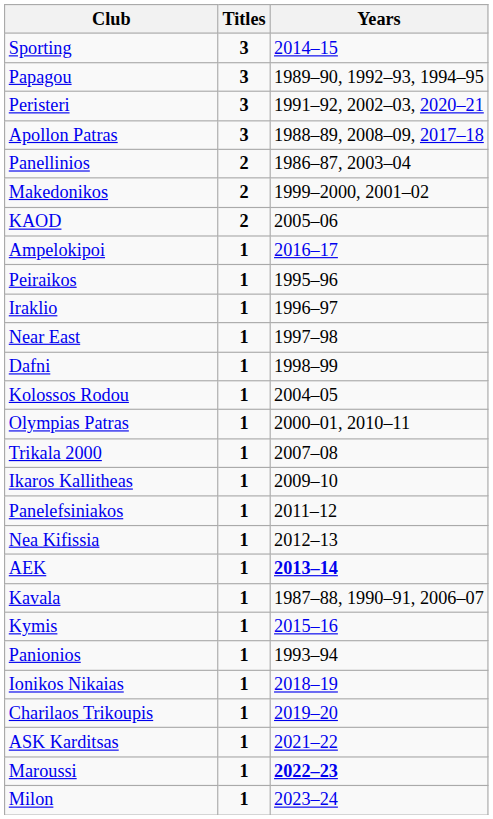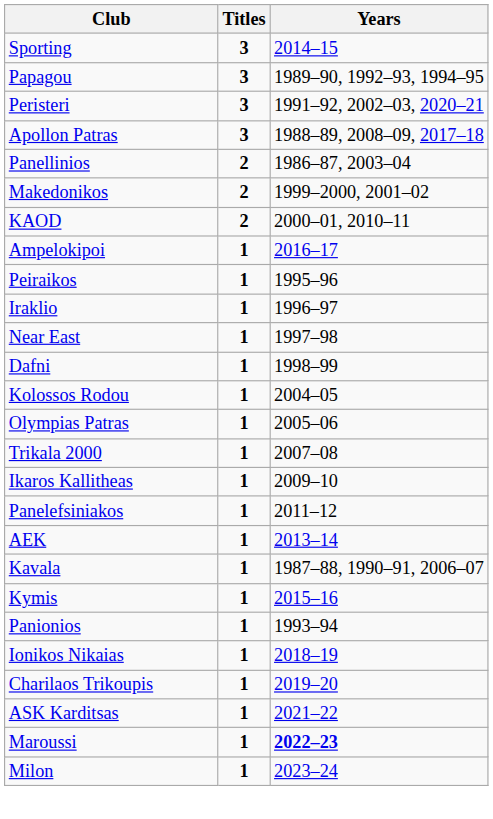 <table class="wikitable">
 <tr>
 <th width="180">Club</th>
 <th>Titles</th>
 <th>Years</th>
 </tr>
 <tr>
 <td><a href='#'>Sporting</a></td>
 <td style=text-align:center><strong>3</strong></td>
 <td><a href='#'>2014–15</a></td>
 </tr>
 <tr>
 <td><a href='#'>Papagou</a></td>
 <td style=text-align:center><strong>3</strong></td>
 <td>1989–90, 1992–93, 1994–95</td>
 </tr>
 <tr>
 <td><a href='#'>Peristeri</a></td>
 <td style=text-align:center><strong>3</strong></td>
 <td>1991–92, 2002–03, <a href='#'>2020–21</a></td>
 </tr>
 <tr>
 <td><a href='#'>Apollon Patras</a></td>
 <td style=text-align:center><strong>3</strong></td>
 <td>1988–89, 2008–09, <a href='#'>2017–18</a></td>
 </tr>
 <tr>
 <td><a href='#'>Panellinios</a></td>
 <td style=text-align:center><strong>2</strong></td>
 <td>1986–87, 2003–04</td>
 </tr>
 <tr>
 <td><a href='#'>Makedonikos</a></td>
 <td style=text-align:center><strong>2</strong></td>
 <td>1999–2000, 2001–02</td>
 </tr>
 <tr>
 <td><a href='#'>KAOD</a></td>
 <td style=text-align:center><strong>2</strong></td>
-<td>2005–06</td>
+<td>2000–01, 2010–11</td>
 </tr>
 <tr>
 <td><a href='#'>Ampelokipoi</a></td>
 <td style=text-align:center><strong>1</strong></td>
 <td><a href='#'>2016–17</a></td>
 </tr>
 <tr>
 <td><a href='#'>Peiraikos</a></td>
 <td style=text-align:center><strong>1</strong></td>
 <td>1995–96</td>
 </tr>
 <tr>
 <td><a href='#'>Iraklio</a></td>
 <td style=text-align:center><strong>1</strong></td>
 <td>1996–97</td>
 </tr>
 <tr>
 <td><a href='#'>Near East</a></td>
 <td style=text-align:center><strong>1</strong></td>
 <td>1997–98</td>
 </tr>
 <tr>
 <td><a href='#'>Dafni</a></td>
 <td style=text-align:center><strong>1</strong></td>
 <td>1998–99</td>
 </tr>
 <tr>
 <td><a href='#'>Kolossos Rodou</a></td>
 <td style=text-align:center><strong>1</strong></td>
 <td>2004–05</td>
 </tr>
 <tr>
 <td><a href='#'>Olympias Patras</a></td>
 <td style=text-align:center><strong>1</strong></td>
-<td>2000–01, 2010–11</td>
+<td>2005–06</td>
 </tr>
 <tr>
 <td><a href='#'>Trikala 2000</a></td>
 <td style=text-align:center><strong>1</strong></td>
 <td>2007–08</td>
 </tr>
 <tr>
 <td><a href='#'>Ikaros Kallitheas</a></td>
 <td style=text-align:center><strong>1</strong></td>
 <td>2009–10</td>
 </tr>
 <tr>
 <td><a href='#'>Panelefsiniakos</a></td>
 <td style=text-align:center><strong>1</strong></td>
 <td>2011–12</td>
 </tr>
 <tr>
-<td><a href='#'>Nea Kifissia</a></td>
-<td style=text-align:center><strong>1</strong></td>
-<td>2012–13</td>
-</tr>
-<tr>
 <td><a href='#'>AEK</a></td>
 <td style=text-align:center><strong>1</strong></td>
-<td><strong><a href='#'>2013–14</a></strong></td>
+<td><a href='#'>2013–14</a></td>
 </tr>
 <tr>
 <td><a href='#'>Kavala</a></td>
 <td style=text-align:center><strong>1</strong></td>
 <td>1987–88, 1990–91, 2006–07</td>
 </tr>
 <tr>
 <td><a href='#'>Kymis</a></td>
 <td style=text-align:center><strong>1</strong></td>
 <td><a href='#'>2015–16</a></td>
 </tr>
 <tr>
 <td><a href='#'>Panionios</a></td>
 <td style=text-align:center><strong>1</strong></td>
 <td>1993–94</td>
 </tr>
 <tr>
 <td><a href='#'>Ionikos Nikaias</a></td>
 <td style=text-align:center><strong>1</strong></td>
 <td><a href='#'>2018–19</a></td>
 </tr>
 <tr>
 <td><a href='#'>Charilaos Trikoupis</a></td>
 <td style=text-align:center><strong>1</strong></td>
 <td><a href='#'>2019–20</a></td>
 </tr>
 <tr>
 <td><a href='#'>ASK Karditsas</a></td>
 <td style=text-align:center><strong>1</strong></td>
 <td><a href='#'>2021–22</a></td>
 </tr>
 <tr>
 <td><a href='#'>Maroussi</a></td>
 <td style=text-align:center><strong>1</strong></td>
 <td><strong><a href='#'>2022–23</a></strong></td>
 </tr>
 <tr>
 <td><a href='#'>Milon</a></td>
 <td style=text-align:center><strong>1</strong></td>
 <td><a href='#'>2023–24</a></td>
 </tr>
 </table>
